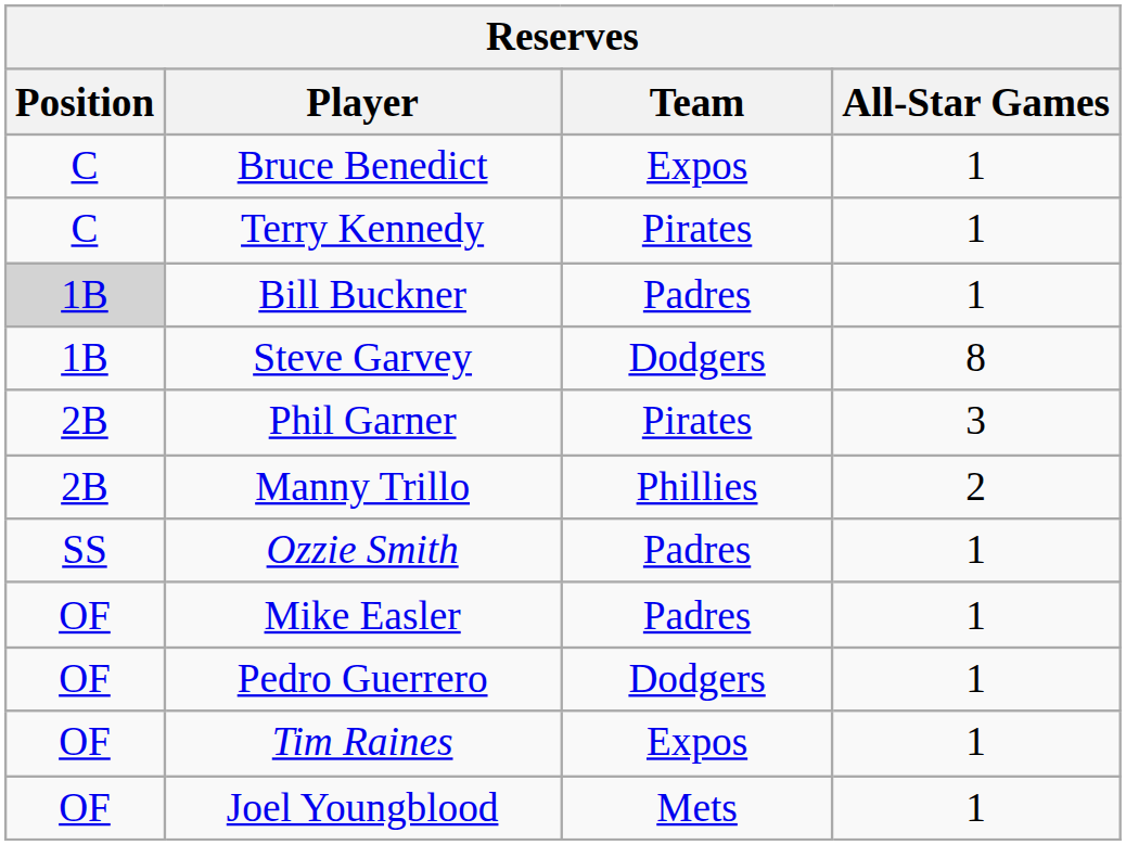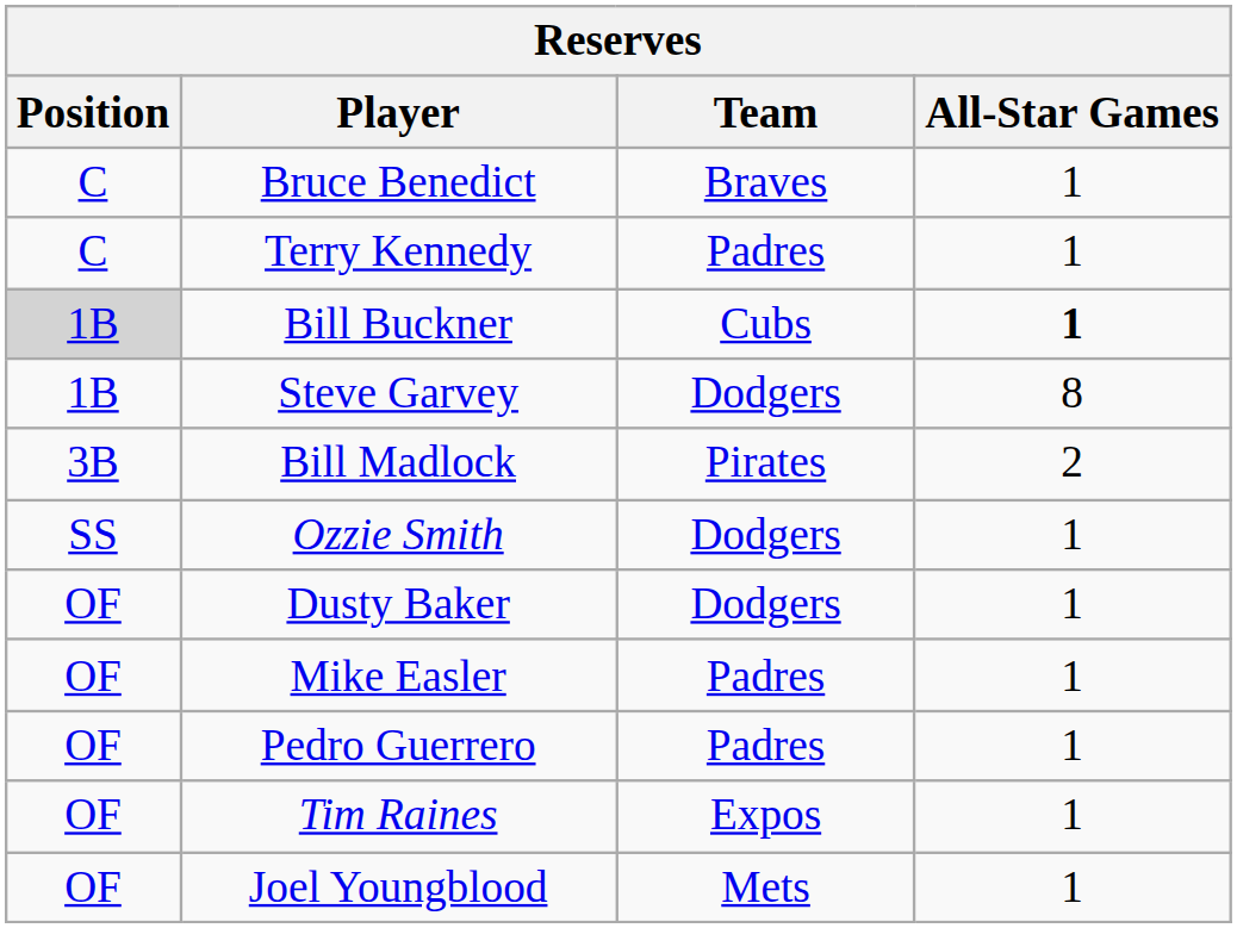 <table class="wikitable" style="font-size: 100%; text-align:center;">
 <tr>
 <th colspan="4">Reserves</th>
 </tr>
 <tr>
 <th>Position</th>
 <th width="150">Player</th>
 <th width="100">Team</th>
 <th>All-Star Games</th>
 </tr>
 <tr>
 <td><a href='#'>C</a></td>
 <td><a href='#'>Bruce Benedict</a></td>
-<td><a href='#'>Expos</a></td>
+<td><a href='#'>Braves</a></td>
 <td>1</td>
 </tr>
 <tr>
 <td><a href='#'>C</a></td>
 <td><a href='#'>Terry Kennedy</a></td>
-<td><a href='#'>Pirates</a></td>
+<td><a href='#'>Padres</a></td>
 <td>1</td>
 </tr>
 <tr>
 <td style="background: lightgrey;"><a href='#'>1B</a></td>
 <td><a href='#'>Bill Buckner</a></td>
-<td><a href='#'>Padres</a></td>
-<td>1</td>
+<td><a href='#'>Cubs</a></td>
+<td><strong>1</strong></td>
 </tr>
 <tr>
 <td><a href='#'>1B</a></td>
 <td><a href='#'>Steve Garvey</a></td>
 <td><a href='#'>Dodgers</a></td>
 <td>8</td>
 </tr>
 <tr>
-<td><a href='#'>2B</a></td>
-<td><a href='#'>Phil Garner</a></td>
+<td><a href='#'>3B</a></td>
+<td><a href='#'>Bill Madlock</a></td>
 <td><a href='#'>Pirates</a></td>
-<td>3</td>
-</tr>
-<tr>
-<td><a href='#'>2B</a></td>
-<td><a href='#'>Manny Trillo</a></td>
-<td><a href='#'>Phillies</a></td>
 <td>2</td>
 </tr>
 <tr>
 <td><a href='#'>SS</a></td>
 <td><em><a href='#'>Ozzie Smith</a></em></td>
-<td><a href='#'>Padres</a></td>
+<td><a href='#'>Dodgers</a></td>
+<td>1</td>
+</tr>
+<tr>
+<td><a href='#'>OF</a></td>
+<td><a href='#'>Dusty Baker</a></td>
+<td><a href='#'>Dodgers</a></td>
 <td>1</td>
 </tr>
 <tr>
 <td><a href='#'>OF</a></td>
 <td><a href='#'>Mike Easler</a></td>
 <td><a href='#'>Padres</a></td>
 <td>1</td>
 </tr>
 <tr>
 <td><a href='#'>OF</a></td>
 <td><a href='#'>Pedro Guerrero</a></td>
-<td><a href='#'>Dodgers</a></td>
+<td><a href='#'>Padres</a></td>
 <td>1</td>
 </tr>
 <tr>
 <td><a href='#'>OF</a></td>
 <td><em><a href='#'>Tim Raines</a></em></td>
 <td><a href='#'>Expos</a></td>
 <td>1</td>
 </tr>
 <tr>
 <td><a href='#'>OF</a></td>
 <td><a href='#'>Joel Youngblood</a></td>
 <td><a href='#'>Mets</a></td>
 <td>1</td>
 </tr>
 </table>
